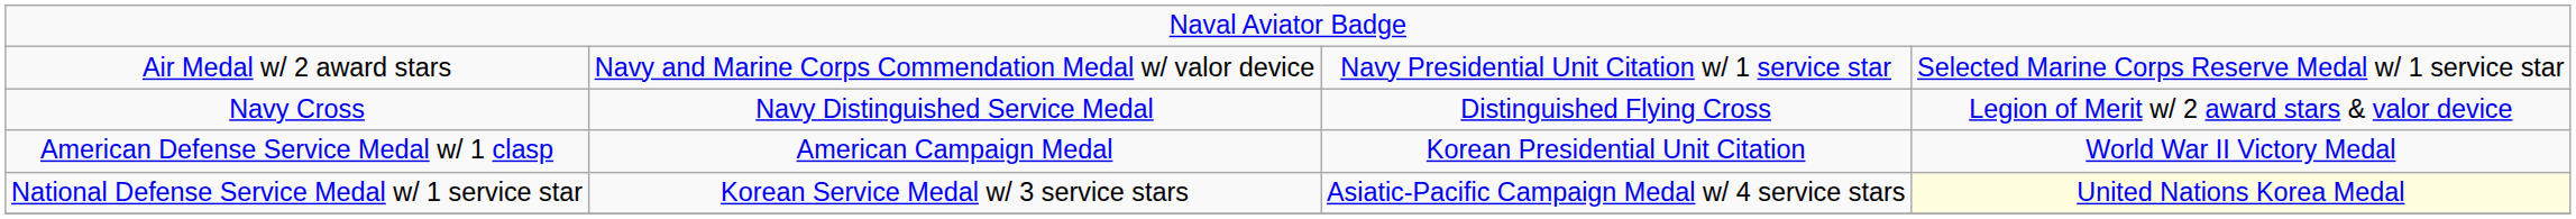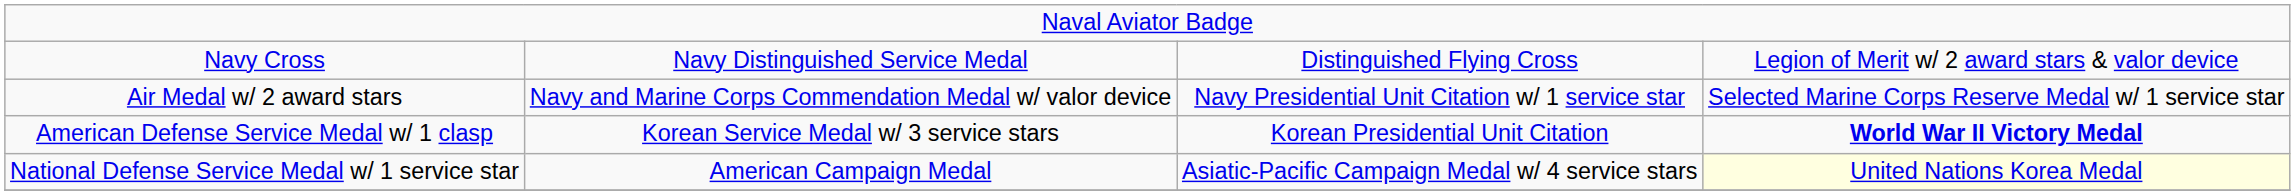 <table class="wikitable" style="margin:1em auto; text-align:center;">
 <tr>
 <td colspan="4"><a href='#'>Naval Aviator Badge</a></td>
+</tr>
+<tr>
+<td><a href='#'>Navy Cross</a></td>
+<td><a href='#'>Navy Distinguished Service Medal</a></td>
+<td><a href='#'>Distinguished Flying Cross</a></td>
+<td><a href='#'>Legion of Merit</a> w/ 2 <a href='#'>award stars</a> & <a href='#'>valor device</a></td>
 </tr>
 <tr>
 <td><a href='#'>Air Medal</a> w/ 2 award stars</td>
 <td><a href='#'>Navy and Marine Corps Commendation Medal</a> w/ valor device</td>
 <td><a href='#'>Navy Presidential Unit Citation</a> w/ 1 <a href='#'>service star</a></td>
 <td><a href='#'>Selected Marine Corps Reserve Medal</a> w/ 1 service star </td>
 </tr>
 <tr>
-<td><a href='#'>Navy Cross</a></td>
-<td><a href='#'>Navy Distinguished Service Medal</a></td>
-<td><a href='#'>Distinguished Flying Cross</a></td>
-<td><a href='#'>Legion of Merit</a> w/ 2 <a href='#'>award stars</a> & <a href='#'>valor device</a></td>
-</tr>
-<tr>
 <td><a href='#'>American Defense Service Medal</a> w/ 1 <a href='#'>clasp</a></td>
-<td><a href='#'>American Campaign Medal</a></td>
+<td><a href='#'>Korean Service Medal</a> w/ 3 service stars</td>
 <td><a href='#'>Korean Presidential Unit Citation</a></td>
-<td><a href='#'>World War II Victory Medal</a></td>
+<td><strong><a href='#'>World War II Victory Medal</a></strong></td>
 </tr>
 <tr>
 <td><a href='#'>National Defense Service Medal</a> w/ 1 service star</td>
-<td><a href='#'>Korean Service Medal</a> w/ 3 service stars</td>
+<td><a href='#'>American Campaign Medal</a></td>
 <td><a href='#'>Asiatic-Pacific Campaign Medal</a> w/ 4 service stars</td>
 <td style="background: lightyellow;"><a href='#'>United Nations Korea Medal</a></td>
 </tr>
 <tr>
 </tr>
 </table>
